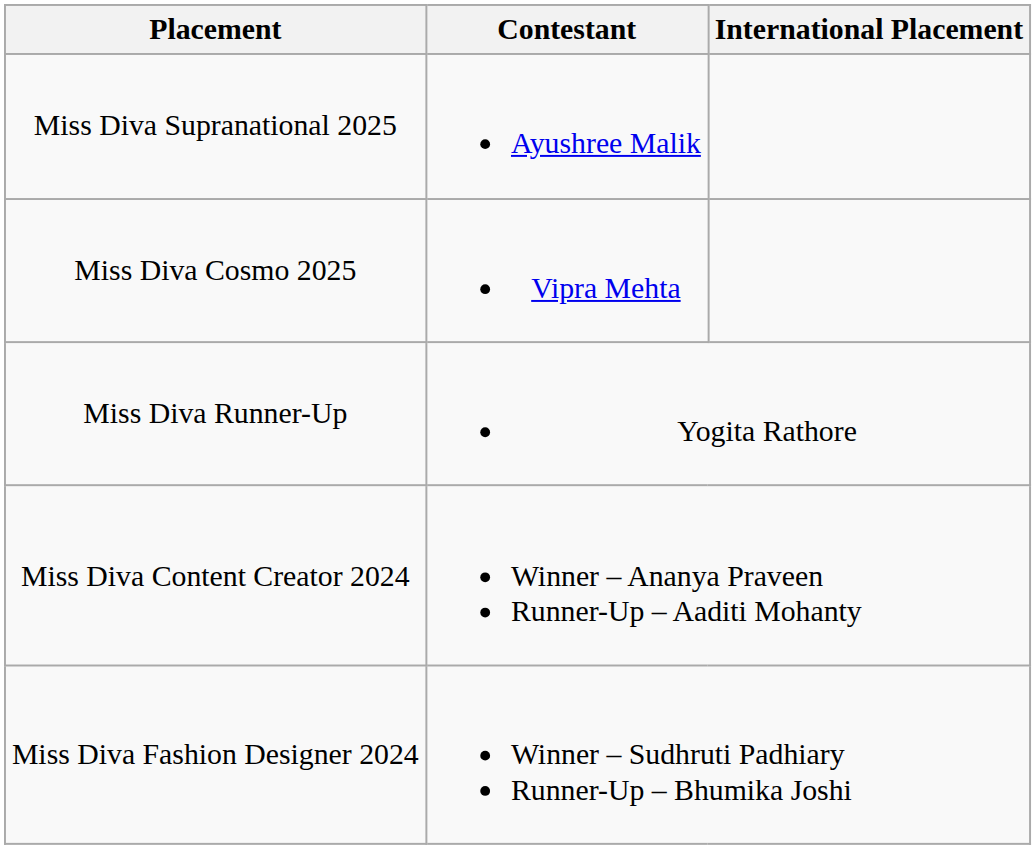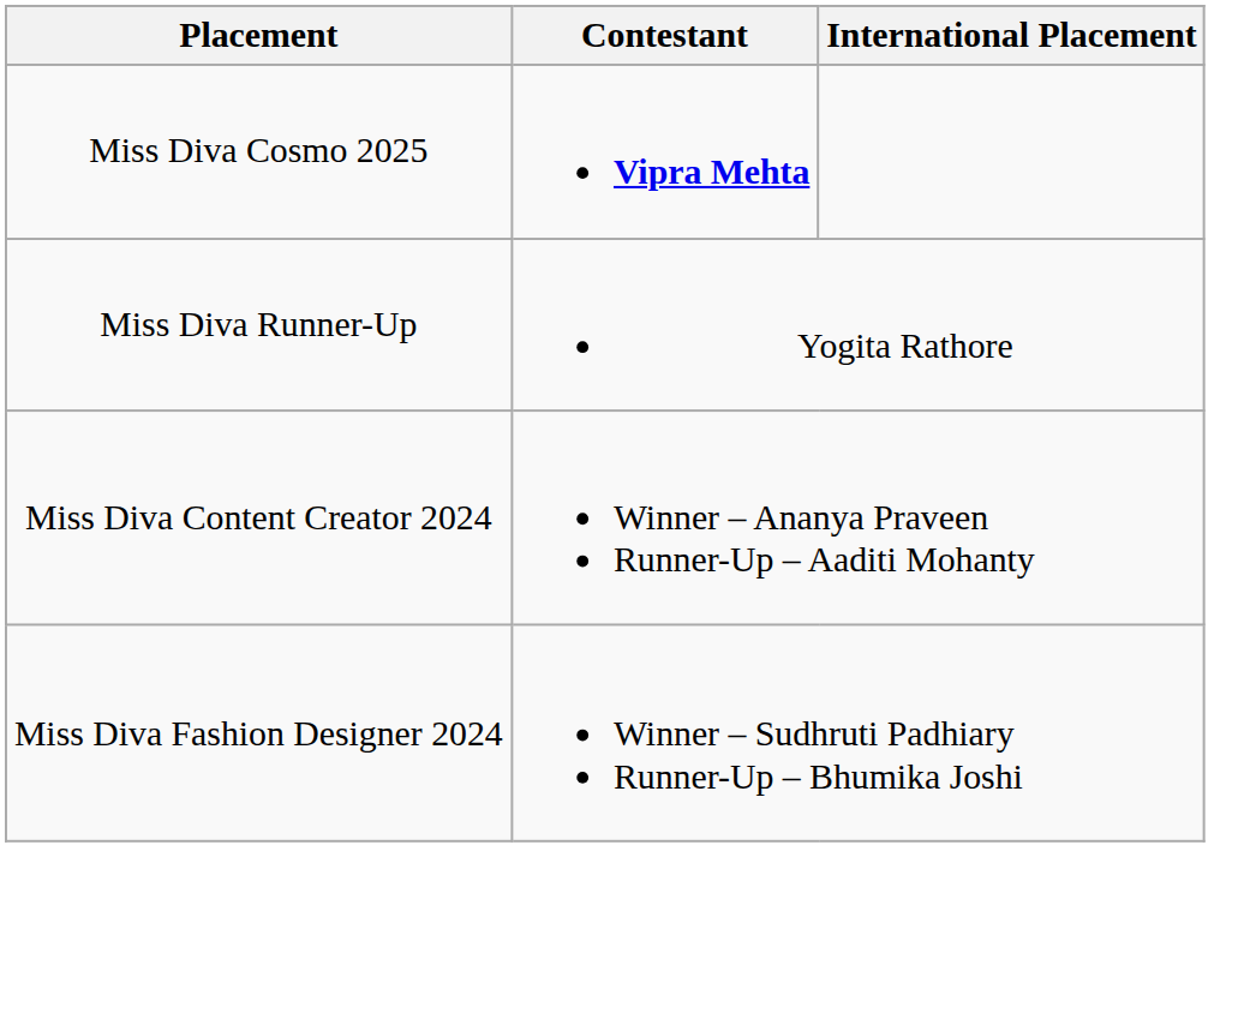 <table class="wikitable sortable" style="font-size: 95%;">
 <tr>
 <th>Placement</th>
 <th>Contestant</th>
 <th>International Placement</th>
 </tr>
 <tr align="center">
-<td>Miss Diva Supranational 2025</td>
-<td><br><ul><li><a href='#'>Ayushree Malik</a></li></ul></td>
-<td></td>
-</tr>
-<tr align="center">
 <td>Miss Diva Cosmo 2025</td>
-<td><br><ul><li><a href='#'>Vipra Mehta</a></li></ul></td>
+<td><strong><br><ul><li><a href='#'>Vipra Mehta</a></li></ul></strong></td>
 <td></td>
 </tr>
 <tr align="center">
 <td>Miss Diva Runner-Up</td>
 <td colspan="2"><br><ul><li>Yogita Rathore</li></ul></td>
 </tr>
 <tr>
 <td align="center">Miss Diva Content Creator 2024</td>
 <td colspan="2"><br><ul><li>Winner – Ananya Praveen</li><li>Runner-Up – Aaditi Mohanty</li></ul></td>
 </tr>
 <tr>
 <td align="center">Miss Diva Fashion Designer 2024</td>
 <td colspan="2"><br><ul><li>Winner – Sudhruti Padhiary</li><li>Runner-Up – Bhumika Joshi</li></ul></td>
 </tr>
 </table>
